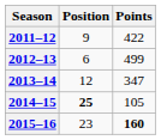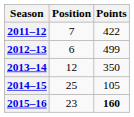 <table class="wikitable plainrowheaders sortable">
 <tr>
 <th scope="col">Season</th>
 <th scope="col">Position</th>
 <th scope="col">Points</th>
 </tr>
 <tr>
 <th scope=row align=center><a href='#'>2011–12</a></th>
-<td align=center>9</td>
+<td align=center>7</td>
 <td align=center>422</td>
 </tr>
 <tr>
 <th scope=row align=center><a href='#'>2012–13</a></th>
 <td align=center>6</td>
 <td align=center>499</td>
 </tr>
 <tr>
 <th scope=row align=center><a href='#'>2013–14</a></th>
 <td align=center>12</td>
-<td align=center>347</td>
+<td align=center>350</td>
 </tr>
 <tr>
 <th scope=row align=center><a href='#'>2014–15</a></th>
-<td align=center><strong>25</strong></td>
+<td align=center>25</td>
 <td align=center>105</td>
 </tr>
 <tr>
 <th scope=row align=center><a href='#'>2015–16</a></th>
 <td align=center>23</td>
 <td align=center><strong>160</strong></td>
 </tr>
 </table>
